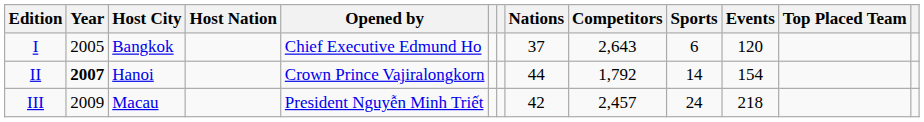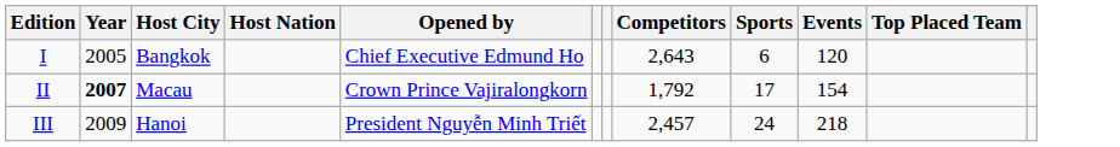 <table class="wikitable" style="text-align:center; font-size:90%;">
 <tr>
 <th>Edition</th>
 <th>Year</th>
 <th>Host City</th>
 <th>Host Nation</th>
 <th>Opened by</th>
 <th></th>
 <th></th>
-<th>Nations</th>
 <th>Competitors</th>
 <th>Sports</th>
 <th>Events</th>
 <th>Top Placed Team</th>
 <th></th>
 </tr>
 <tr>
 <td><a href='#'>I</a></td>
 <td>2005</td>
 <td align=left><a href='#'>Bangkok</a></td>
 <td align=left></td>
 <td align=left><a href='#'>Chief Executive Edmund Ho</a></td>
 <td align=left></td>
 <td align=left></td>
-<td>37</td>
 <td>2,643</td>
 <td>6</td>
 <td>120</td>
 <td align=left></td>
 <td></td>
 </tr>
 <tr>
 <td><a href='#'>II</a></td>
 <td><strong>2007</strong></td>
-<td align=left><a href='#'>Hanoi</a></td>
+<td align=left><a href='#'>Macau</a></td>
 <td align=left></td>
 <td align=left><a href='#'>Crown Prince Vajiralongkorn</a></td>
 <td align=left></td>
 <td align=left></td>
-<td>44</td>
 <td>1,792</td>
-<td>14</td>
+<td>17</td>
 <td>154</td>
 <td align=left></td>
 <td></td>
 </tr>
 <tr>
 <td><a href='#'>III</a></td>
 <td>2009</td>
-<td align=left><a href='#'>Macau</a></td>
+<td align=left><a href='#'>Hanoi</a></td>
 <td align=left></td>
 <td align=left><a href='#'>President Nguyễn Minh Triết</a></td>
 <td align=left></td>
 <td align=left></td>
-<td>42</td>
 <td>2,457</td>
 <td>24</td>
 <td>218</td>
 <td align=left></td>
 <td></td>
 </tr>
 </table>
